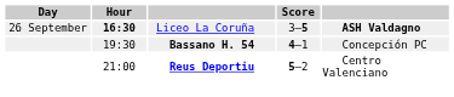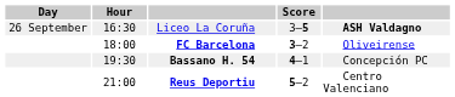 <table border="0" style="border: 1px solid #999 style="font-size:90%; background-color:white">
 <tr align="center" bgcolor="#cccccc">
 <th width="100">  Day  </th>
 <th width="30">  Hour  </th>
 <th width="150"></th>
 <th width="50">Score</th>
 <th width="150"></th>
 </tr>
 <tr align="center" bgcolor="#efefef">
 <td>26 September</td>
-<td><strong>16:30</strong></td>
+<td>16:30</td>
 <td align="right"><a href='#'>Liceo La Coruña</a>   </td>
 <td>3–<strong>5</strong></td>
 <td align="left">   <strong>ASH Valdagno</strong></td>
+</tr>
+<tr align="center">
+<td></td>
+<td>18:00</td>
+<td align="right"><strong><a href='#'>FC Barcelona</a></strong>   </td>
+<td><strong>3</strong>–2</td>
+<td align="left">   <a href='#'>Oliveirense</a></td>
 </tr>
 <tr align="center" bgcolor="#efefef">
 <td></td>
 <td>19:30</td>
 <td align="right"><strong>Bassano H. 54</strong>   </td>
 <td><strong>4</strong>–1</td>
 <td align="left">   Concepción PC</td>
 </tr>
 <tr align="center">
 <td></td>
 <td>21:00</td>
 <td align="right"><strong><a href='#'>Reus Deportiu</a></strong>   </td>
 <td><strong>5</strong>–2</td>
 <td align="left">   Centro Valenciano</td>
 </tr>
 </table>
